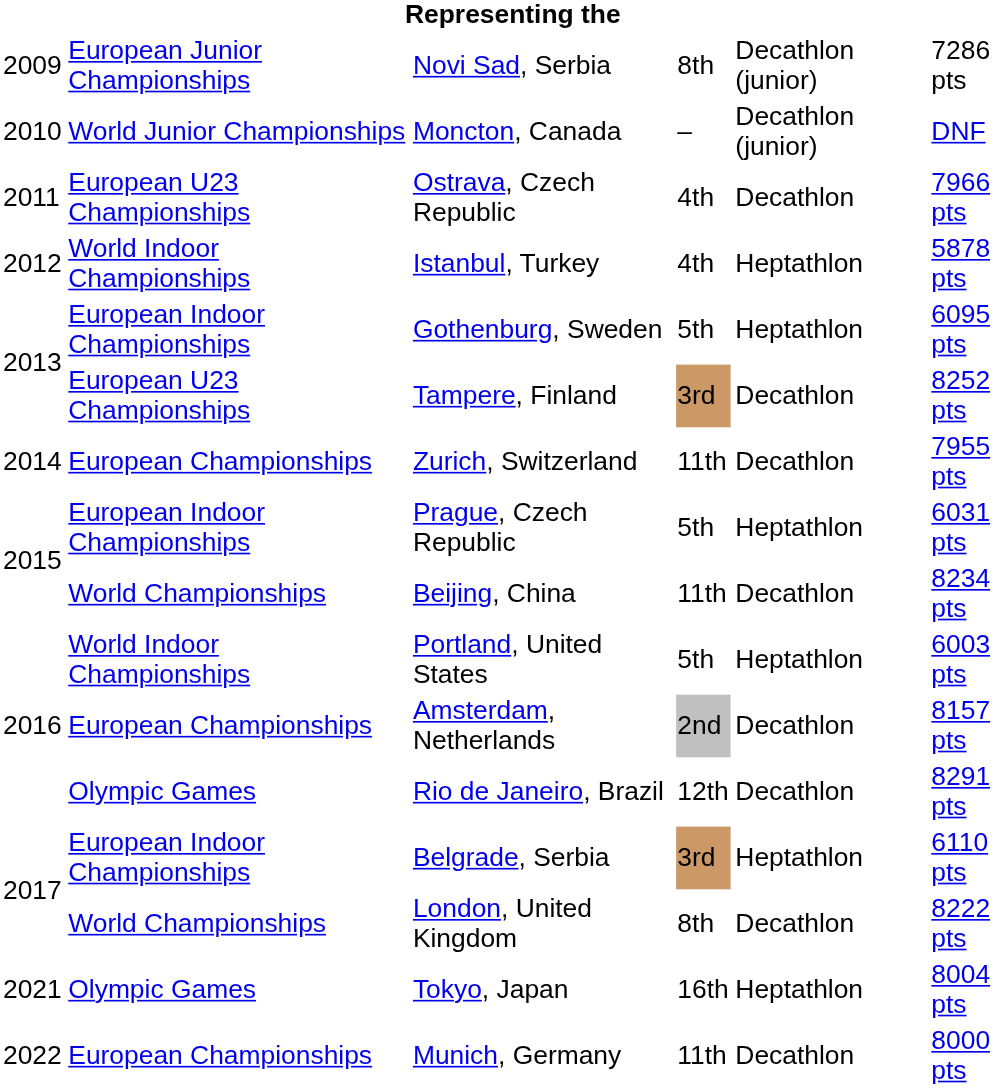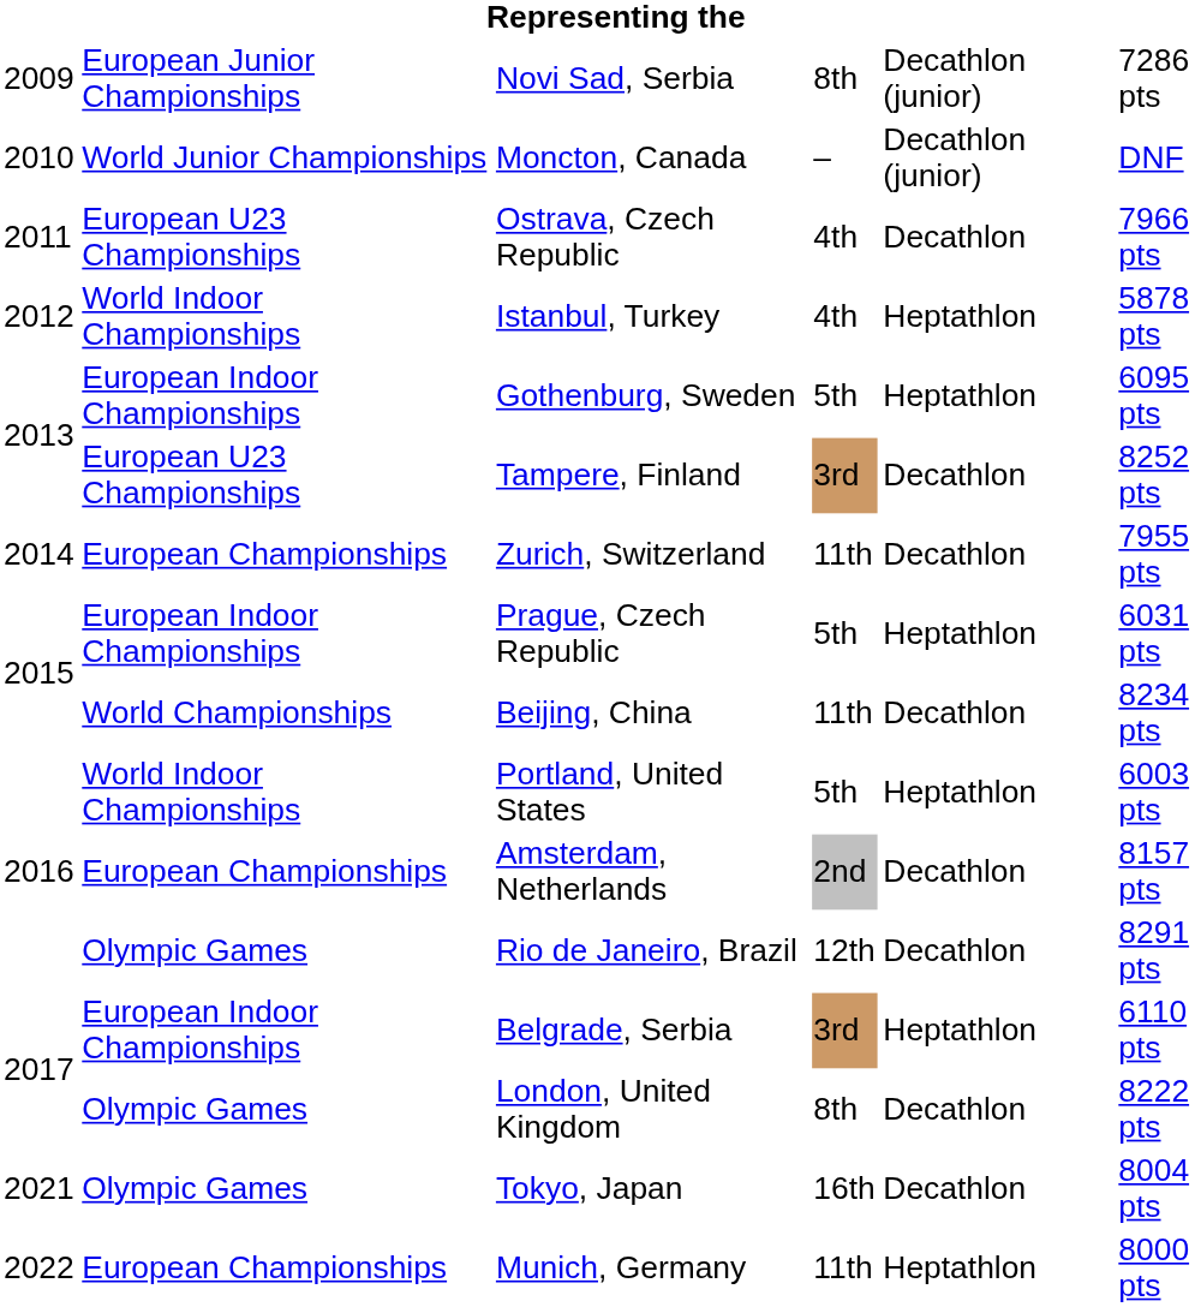 <table>
 <tr>
 <th colspan="6">Representing the </th>
 </tr>
 <tr>
 <td>2009</td>
 <td><a href='#'>European Junior Championships</a></td>
 <td><a href='#'>Novi Sad</a>, Serbia</td>
 <td>8th</td>
 <td>Decathlon (junior)</td>
 <td>7286 pts</td>
 </tr>
 <tr>
 <td>2010</td>
 <td><a href='#'>World Junior Championships</a></td>
 <td><a href='#'>Moncton</a>, Canada</td>
 <td>–</td>
 <td>Decathlon (junior)</td>
 <td><a href='#'>DNF</a></td>
 </tr>
 <tr>
 <td>2011</td>
 <td><a href='#'>European U23 Championships</a></td>
 <td><a href='#'>Ostrava</a>, Czech Republic</td>
 <td>4th</td>
 <td>Decathlon</td>
 <td><a href='#'>7966 pts</a></td>
 </tr>
 <tr>
 <td>2012</td>
 <td><a href='#'>World Indoor Championships</a></td>
 <td><a href='#'>Istanbul</a>, Turkey</td>
 <td>4th</td>
 <td>Heptathlon</td>
 <td><a href='#'>5878 pts</a></td>
 </tr>
 <tr>
 <td rowspan=2>2013</td>
 <td><a href='#'>European Indoor Championships</a></td>
 <td><a href='#'>Gothenburg</a>, Sweden</td>
 <td>5th</td>
 <td>Heptathlon</td>
 <td><a href='#'>6095 pts</a></td>
 </tr>
 <tr>
 <td><a href='#'>European U23 Championships</a></td>
 <td><a href='#'>Tampere</a>, Finland</td>
 <td bgcolor=cc9966>3rd</td>
 <td>Decathlon</td>
 <td><a href='#'>8252 pts</a></td>
 </tr>
 <tr>
 <td>2014</td>
 <td><a href='#'>European Championships</a></td>
 <td><a href='#'>Zurich</a>, Switzerland</td>
 <td>11th</td>
 <td>Decathlon</td>
 <td><a href='#'>7955 pts</a></td>
 </tr>
 <tr>
 <td rowspan=2>2015</td>
 <td><a href='#'>European Indoor Championships</a></td>
 <td><a href='#'>Prague</a>, Czech Republic</td>
 <td>5th</td>
 <td>Heptathlon</td>
 <td><a href='#'>6031 pts</a></td>
 </tr>
 <tr>
 <td><a href='#'>World Championships</a></td>
 <td><a href='#'>Beijing</a>, China</td>
 <td>11th</td>
 <td>Decathlon</td>
 <td><a href='#'>8234 pts</a></td>
 </tr>
 <tr>
 <td rowspan=3>2016</td>
 <td><a href='#'>World Indoor Championships</a></td>
 <td><a href='#'>Portland</a>, United States</td>
 <td>5th</td>
 <td>Heptathlon</td>
 <td><a href='#'>6003 pts</a></td>
 </tr>
 <tr>
 <td><a href='#'>European Championships</a></td>
 <td><a href='#'>Amsterdam</a>, Netherlands</td>
 <td bgcolor=silver>2nd</td>
 <td>Decathlon</td>
 <td><a href='#'>8157 pts</a></td>
 </tr>
 <tr>
 <td><a href='#'>Olympic Games</a></td>
 <td><a href='#'>Rio de Janeiro</a>, Brazil</td>
 <td>12th</td>
 <td>Decathlon</td>
 <td><a href='#'>8291 pts</a></td>
 </tr>
 <tr>
 <td rowspan=2>2017</td>
 <td><a href='#'>European Indoor Championships</a></td>
 <td><a href='#'>Belgrade</a>, Serbia</td>
 <td bgcolor=cc9966>3rd</td>
 <td>Heptathlon</td>
 <td><a href='#'>6110 pts</a></td>
 </tr>
 <tr>
-<td><a href='#'>World Championships</a></td>
+<td><a href='#'>Olympic Games</a></td>
 <td><a href='#'>London</a>, United Kingdom</td>
 <td>8th</td>
 <td>Decathlon</td>
 <td><a href='#'>8222 pts</a></td>
 </tr>
 <tr>
 <td>2021</td>
 <td><a href='#'>Olympic Games</a></td>
 <td><a href='#'>Tokyo</a>, Japan</td>
 <td>16th</td>
-<td>Heptathlon</td>
+<td>Decathlon</td>
 <td><a href='#'>8004 pts</a></td>
 </tr>
 <tr>
 <td>2022</td>
 <td><a href='#'>European Championships</a></td>
 <td><a href='#'>Munich</a>, Germany</td>
 <td>11th</td>
-<td>Decathlon</td>
+<td>Heptathlon</td>
 <td><a href='#'>8000 pts</a></td>
 </tr>
 </table>
